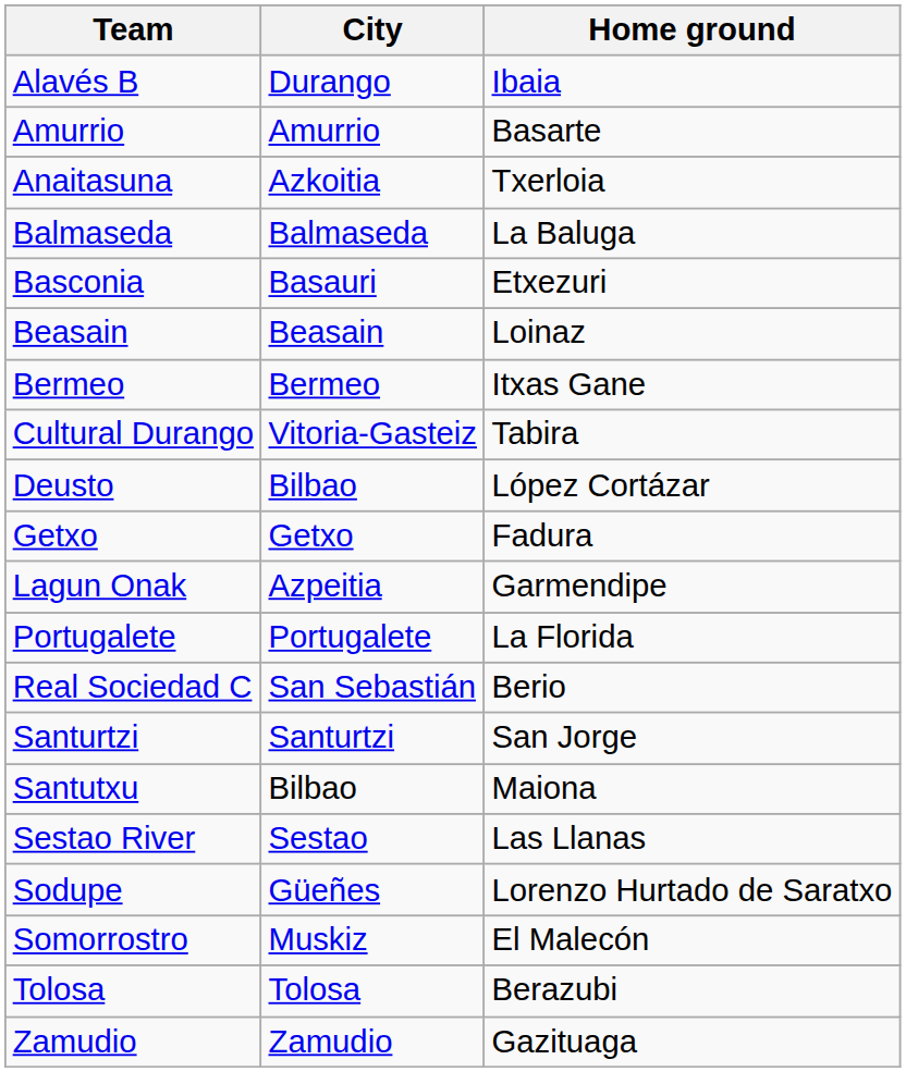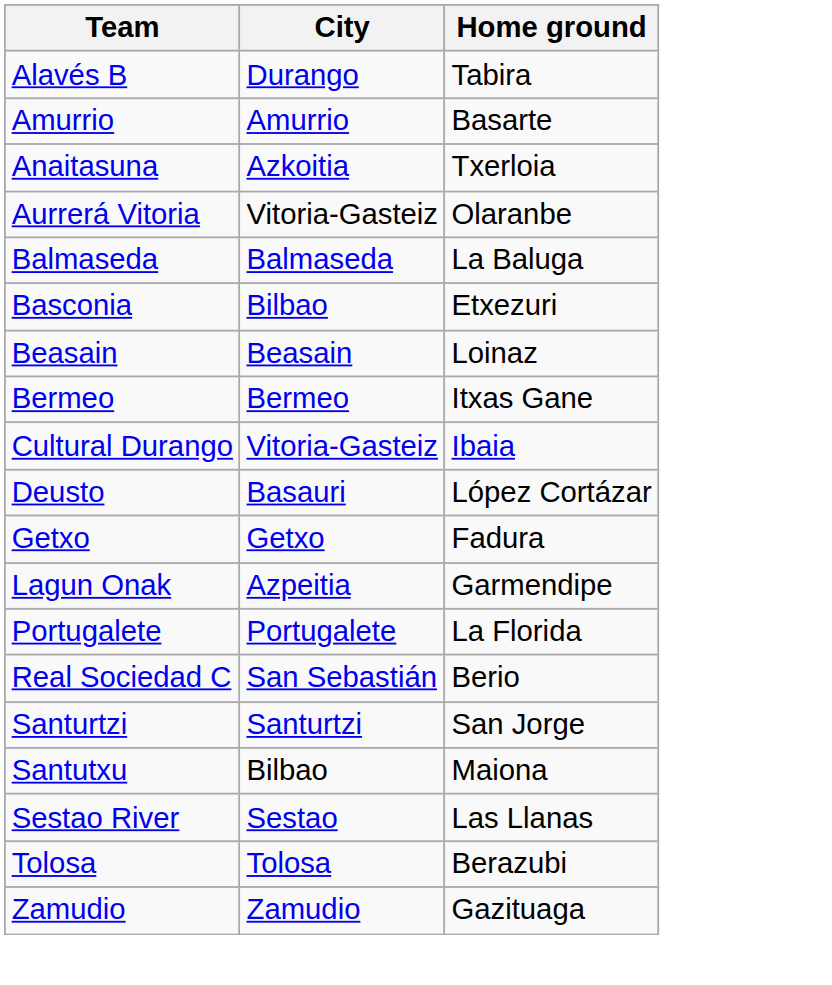 <table class="wikitable sortable">
 <tr>
 <th>Team</th>
 <th>City</th>
 <th>Home ground</th>
 </tr>
 <tr>
 <td><a href='#'>Alavés B</a></td>
 <td><a href='#'>Durango</a></td>
-<td><a href='#'>Ibaia</a></td>
+<td>Tabira</td>
 </tr>
 <tr>
 <td><a href='#'>Amurrio</a></td>
 <td><a href='#'>Amurrio</a></td>
 <td>Basarte</td>
 </tr>
 <tr>
 <td><a href='#'>Anaitasuna</a></td>
 <td><a href='#'>Azkoitia</a></td>
 <td>Txerloia</td>
 </tr>
 <tr>
+<td><a href='#'>Aurrerá Vitoria</a></td>
+<td>Vitoria-Gasteiz</td>
+<td>Olaranbe</td>
+</tr>
+<tr>
 <td><a href='#'>Balmaseda</a></td>
 <td><a href='#'>Balmaseda</a></td>
 <td>La Baluga</td>
 </tr>
 <tr>
 <td><a href='#'>Basconia</a></td>
-<td><a href='#'>Basauri</a></td>
+<td><a href='#'>Bilbao</a></td>
 <td>Etxezuri</td>
 </tr>
 <tr>
 <td><a href='#'>Beasain</a></td>
 <td><a href='#'>Beasain</a></td>
 <td>Loinaz</td>
 </tr>
 <tr>
 <td><a href='#'>Bermeo</a></td>
 <td><a href='#'>Bermeo</a></td>
 <td>Itxas Gane</td>
 </tr>
 <tr>
 <td><a href='#'>Cultural Durango</a></td>
 <td><a href='#'>Vitoria-Gasteiz</a></td>
-<td>Tabira</td>
+<td><a href='#'>Ibaia</a></td>
 </tr>
 <tr>
 <td><a href='#'>Deusto</a></td>
-<td><a href='#'>Bilbao</a></td>
+<td><a href='#'>Basauri</a></td>
 <td>López Cortázar</td>
 </tr>
 <tr>
 <td><a href='#'>Getxo</a></td>
 <td><a href='#'>Getxo</a></td>
 <td>Fadura</td>
 </tr>
 <tr>
 <td><a href='#'>Lagun Onak</a></td>
 <td><a href='#'>Azpeitia</a></td>
 <td>Garmendipe</td>
 </tr>
 <tr>
 <td><a href='#'>Portugalete</a></td>
 <td><a href='#'>Portugalete</a></td>
 <td>La Florida</td>
 </tr>
 <tr>
 <td><a href='#'>Real Sociedad C</a></td>
 <td><a href='#'>San Sebastián</a></td>
 <td>Berio</td>
 </tr>
 <tr>
 <td><a href='#'>Santurtzi</a></td>
 <td><a href='#'>Santurtzi</a></td>
 <td>San Jorge</td>
 </tr>
 <tr>
 <td><a href='#'>Santutxu</a></td>
 <td>Bilbao</td>
 <td>Maiona</td>
 </tr>
 <tr>
 <td><a href='#'>Sestao River</a></td>
 <td><a href='#'>Sestao</a></td>
 <td>Las Llanas</td>
 </tr>
 <tr>
-<td><a href='#'>Sodupe</a></td>
-<td><a href='#'>Güeñes</a></td>
-<td>Lorenzo Hurtado de Saratxo</td>
-</tr>
-<tr>
-<td><a href='#'>Somorrostro</a></td>
-<td><a href='#'>Muskiz</a></td>
-<td>El Malecón</td>
-</tr>
-<tr>
 <td><a href='#'>Tolosa</a></td>
 <td><a href='#'>Tolosa</a></td>
 <td>Berazubi</td>
 </tr>
 <tr>
 <td><a href='#'>Zamudio</a></td>
 <td><a href='#'>Zamudio</a></td>
 <td>Gazituaga</td>
 </tr>
 </table>
